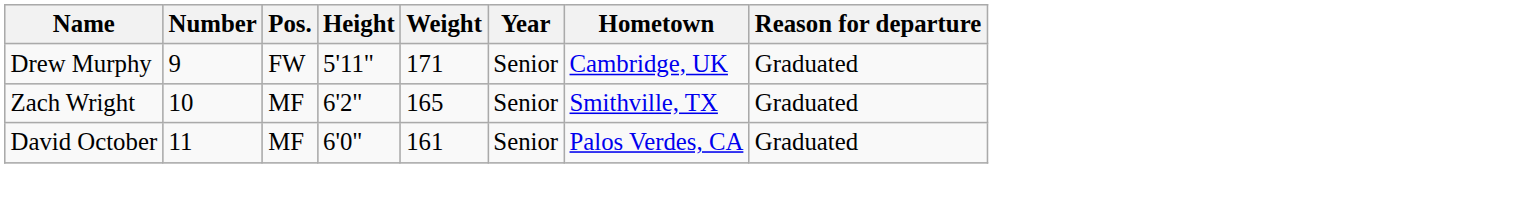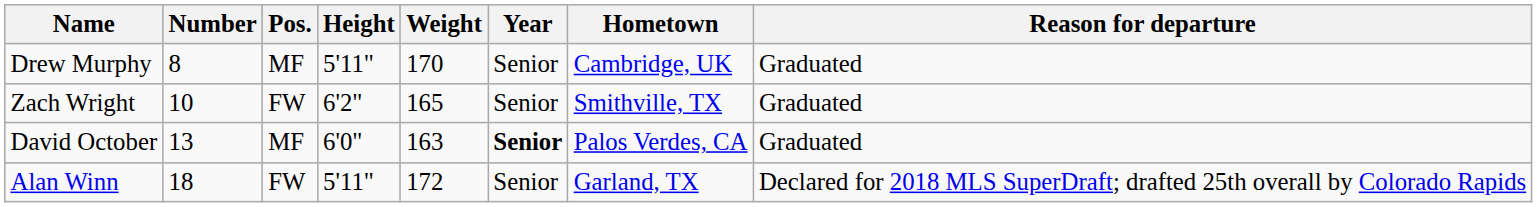 <table class="wikitable sortable" border="1">
 <tr>
 <th>Name</th>
 <th>Number</th>
 <th>Pos.</th>
 <th>Height</th>
 <th>Weight</th>
 <th>Year</th>
 <th>Hometown</th>
 <th class="unsortable">Reason for departure</th>
 </tr>
 <tr>
 <td>Drew Murphy</td>
-<td>9</td>
-<td>FW</td>
+<td>8</td>
+<td>MF</td>
 <td>5'11"</td>
-<td>171</td>
+<td>170</td>
 <td>Senior</td>
 <td><a href='#'>Cambridge, UK</a></td>
 <td>Graduated</td>
 </tr>
 <tr>
 <td>Zach Wright</td>
 <td>10</td>
-<td>MF</td>
+<td>FW</td>
 <td>6'2"</td>
 <td>165</td>
 <td>Senior</td>
 <td><a href='#'>Smithville, TX</a></td>
 <td>Graduated</td>
 </tr>
 <tr>
 <td>David October</td>
-<td>11</td>
+<td>13</td>
 <td>MF</td>
 <td>6'0"</td>
-<td>161</td>
-<td>Senior</td>
+<td>163</td>
+<td><strong>Senior</strong></td>
 <td><a href='#'>Palos Verdes, CA</a></td>
 <td>Graduated</td>
 </tr>
+<tr>
+<td><a href='#'>Alan Winn</a></td>
+<td>18</td>
+<td>FW</td>
+<td>5'11"</td>
+<td>172</td>
+<td>Senior</td>
+<td><a href='#'>Garland, TX</a></td>
+<td>Declared for <a href='#'>2018 MLS SuperDraft</a>; drafted 25th overall by <a href='#'>Colorado Rapids</a></td>
+</tr>
 </table>
